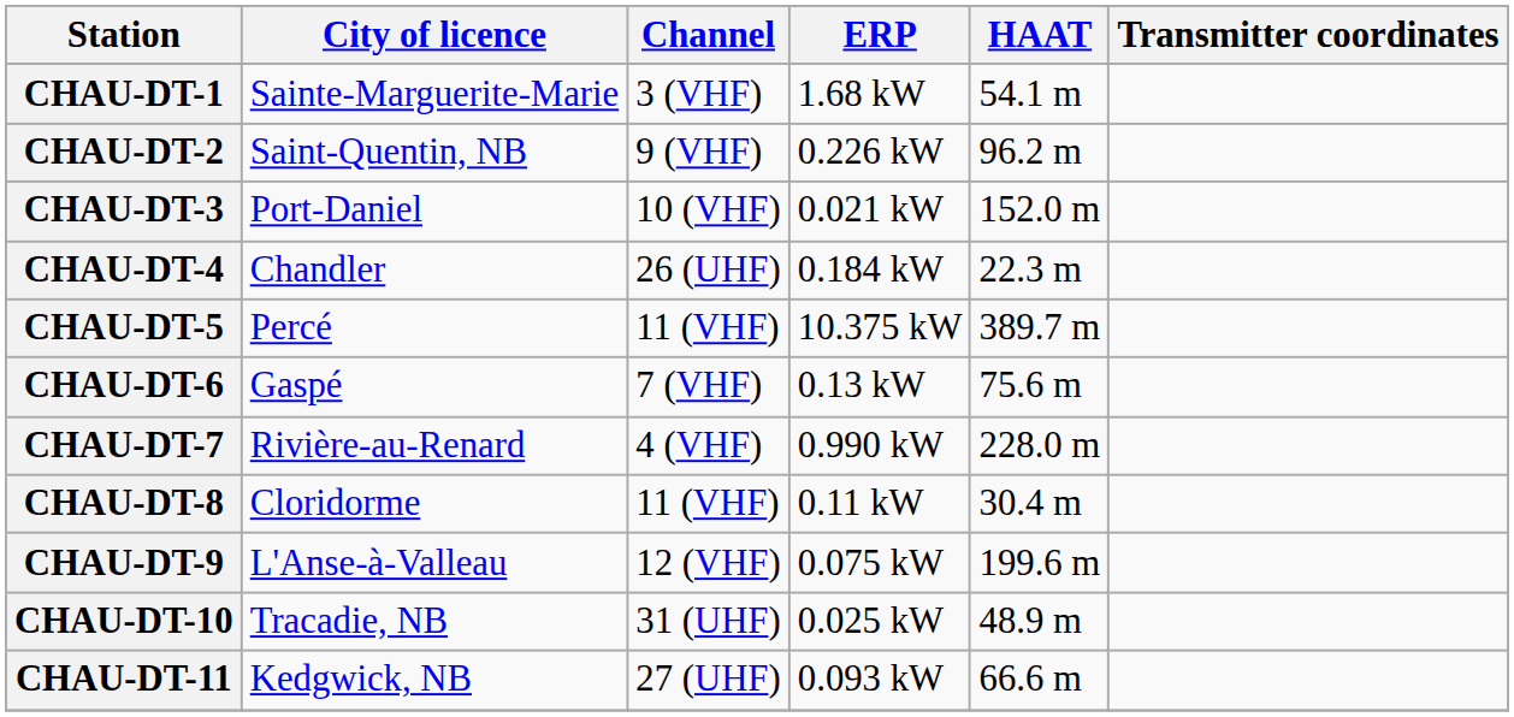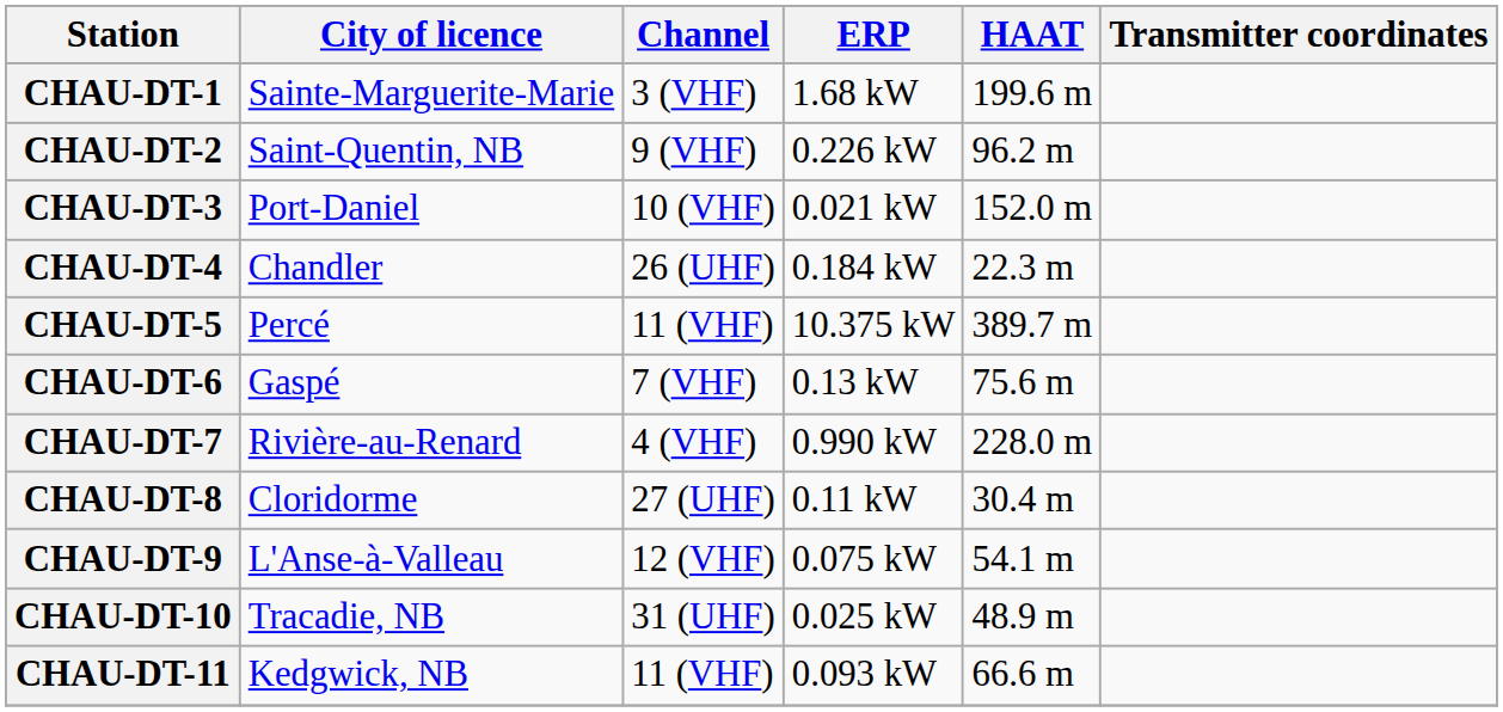 <table class="wikitable">
 <tr>
 <th scope = "col">Station</th>
 <th scope = "col"><a href='#'>City of licence</a></th>
 <th scope = "col"><a href='#'>Channel</a></th>
 <th scope = "col"><a href='#'>ERP</a></th>
 <th scope = "col"><a href='#'>HAAT</a></th>
 <th scope = "col">Transmitter coordinates</th>
 </tr>
 <tr style="vertical-align: top; text-align: left;">
 <th scope = "row">CHAU-DT-1</th>
 <td><a href='#'>Sainte-Marguerite-Marie</a></td>
 <td>3 (<a href='#'>VHF</a>)</td>
 <td>1.68 kW</td>
-<td>54.1 m</td>
+<td>199.6 m</td>
 <td></td>
 </tr>
 <tr style="vertical-align: top; text-align: left;">
 <th scope = "row">CHAU-DT-2</th>
 <td><a href='#'>Saint-Quentin, NB</a></td>
 <td>9 (<a href='#'>VHF</a>)</td>
 <td>0.226 kW</td>
 <td>96.2 m</td>
 <td></td>
 </tr>
 <tr style="vertical-align: top; text-align: left;">
 <th scope = "row">CHAU-DT-3</th>
 <td><a href='#'>Port-Daniel</a></td>
 <td>10 (<a href='#'>VHF</a>)</td>
 <td>0.021 kW</td>
 <td>152.0 m</td>
 <td></td>
 </tr>
 <tr style="vertical-align: top; text-align: left;">
 <th scope = "row">CHAU-DT-4</th>
 <td><a href='#'>Chandler</a></td>
 <td>26 (<a href='#'>UHF</a>)</td>
 <td>0.184 kW</td>
 <td>22.3 m</td>
 <td></td>
 </tr>
 <tr style="vertical-align: top; text-align: left;">
 <th scope = "row">CHAU-DT-5</th>
 <td><a href='#'>Percé</a></td>
 <td>11 (<a href='#'>VHF</a>)</td>
 <td>10.375 kW</td>
 <td>389.7 m</td>
 <td></td>
 </tr>
 <tr style="vertical-align: top; text-align: left;">
 <th scope = "row">CHAU-DT-6</th>
 <td><a href='#'>Gaspé</a></td>
 <td>7 (<a href='#'>VHF</a>)</td>
 <td>0.13 kW</td>
 <td>75.6 m</td>
 <td></td>
 </tr>
 <tr style="vertical-align: top; text-align: left;">
 <th scope = "row">CHAU-DT-7</th>
 <td><a href='#'>Rivière-au-Renard</a></td>
 <td>4 (<a href='#'>VHF</a>)</td>
 <td>0.990 kW</td>
 <td>228.0 m</td>
 <td></td>
 </tr>
 <tr style="vertical-align: top; text-align: left;">
 <th scope = "row">CHAU-DT-8</th>
 <td><a href='#'>Cloridorme</a></td>
-<td>11 (<a href='#'>VHF</a>)</td>
+<td>27 (<a href='#'>UHF</a>)</td>
 <td>0.11 kW</td>
 <td>30.4 m</td>
 <td></td>
 </tr>
 <tr style="vertical-align: top; text-align: left;">
 <th scope = "row">CHAU-DT-9</th>
 <td><a href='#'>L'Anse-à-Valleau</a></td>
 <td>12 (<a href='#'>VHF</a>)</td>
 <td>0.075 kW</td>
-<td>199.6 m</td>
+<td>54.1 m</td>
 <td></td>
 </tr>
 <tr style="vertical-align: top; text-align: left;">
 <th scope = "row">CHAU-DT-10</th>
 <td><a href='#'>Tracadie, NB</a></td>
 <td>31 (<a href='#'>UHF</a>)</td>
 <td>0.025 kW</td>
 <td>48.9 m</td>
 <td></td>
 </tr>
 <tr style="vertical-align: top; text-align: left;">
 <th scope = "row">CHAU-DT-11</th>
 <td><a href='#'>Kedgwick, NB</a></td>
-<td>27 (<a href='#'>UHF</a>)</td>
+<td>11 (<a href='#'>VHF</a>)</td>
 <td>0.093 kW</td>
 <td>66.6 m</td>
 <td></td>
 </tr>
 <tr style="vertical-align: top; text-align: left;">
 </tr>
 </table>
